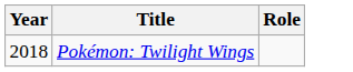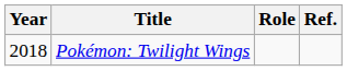 <table class="wikitable sortable plainrowheaders">
 <tr>
 <th scope="col">Year</th>
 <th scope="col">Title</th>
 <th scope="col">Role</th>
+<th scope="col" class="unsortable">Ref.</th>
 </tr>
 <tr>
 <td>2018</td>
 <td><em><a href='#'>Pokémon: Twilight Wings</a></em></td>
 <td></td>
+<td></td>
 </tr>
 </table>
